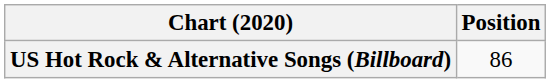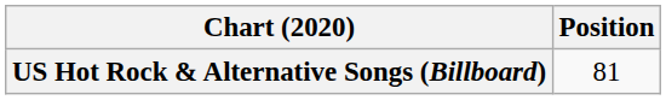 <table class="wikitable plainrowheaders" style="text-align:center">
 <tr>
 <th scope="col">Chart (2020)</th>
 <th scope="col">Position</th>
 </tr>
 <tr>
 <th scope="row">US Hot Rock & Alternative Songs (<em>Billboard</em>)</th>
-<td>86</td>
+<td>81</td>
 </tr>
 </table>
